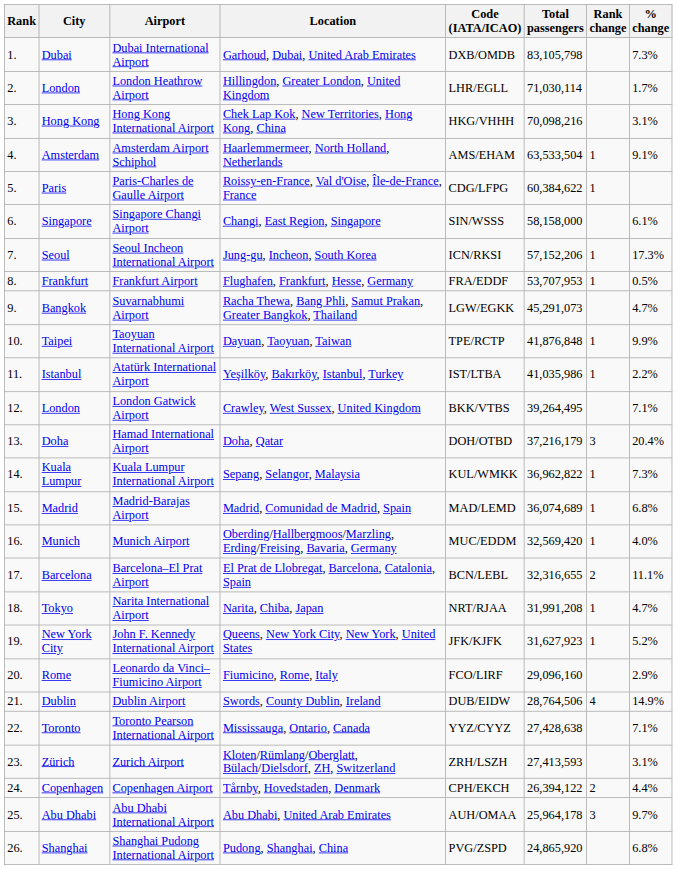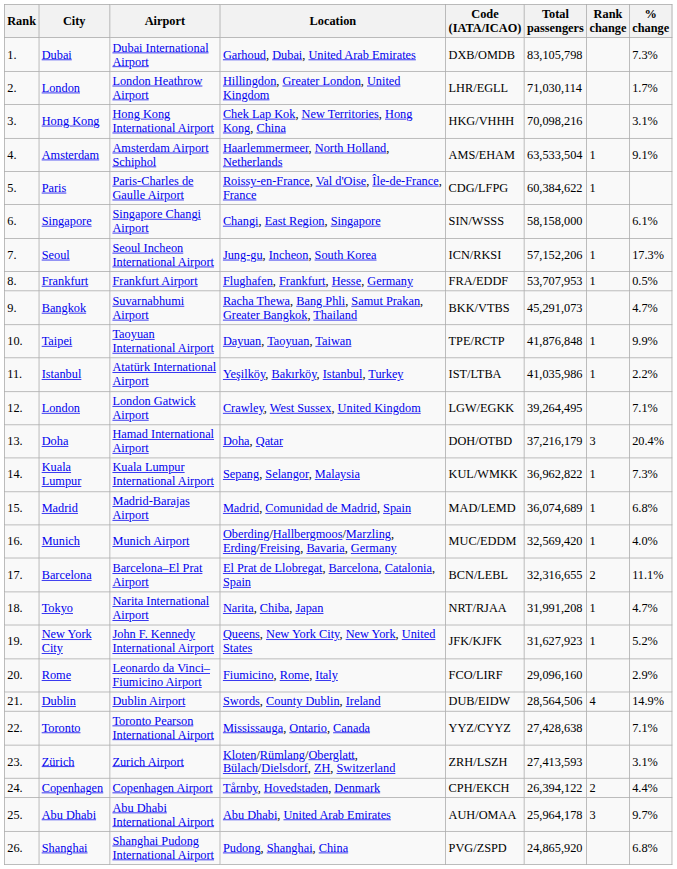 <table class="wikitable sortable" width="align=">
 <tr bgcolor="lightgrey">
 <th>Rank</th>
 <th>City</th>
 <th>Airport</th>
 <th>Location</th>
 <th>Code<br>(IATA/ICAO)</th>
 <th>Total<br>passengers</th>
 <th>Rank<br>change</th>
 <th>%<br>change</th>
 </tr>
 <tr>
 <td>1.</td>
 <td><a href='#'>Dubai</a></td>
 <td> <a href='#'>Dubai International Airport</a></td>
 <td><a href='#'>Garhoud</a>, <a href='#'>Dubai</a>, <a href='#'>United Arab Emirates</a></td>
 <td>DXB/OMDB</td>
 <td>83,105,798</td>
 <td></td>
 <td>7.3%</td>
 </tr>
 <tr>
 <td>2.</td>
 <td><a href='#'>London</a></td>
 <td> <a href='#'>London Heathrow Airport</a></td>
 <td><a href='#'>Hillingdon</a>, <a href='#'>Greater London</a>, <a href='#'>United Kingdom</a></td>
 <td>LHR/EGLL</td>
 <td>71,030,114</td>
 <td></td>
 <td>1.7%</td>
 </tr>
 <tr>
 <td>3.</td>
 <td><a href='#'>Hong Kong</a></td>
 <td> <a href='#'>Hong Kong International Airport</a></td>
 <td><a href='#'>Chek Lap Kok</a>, <a href='#'>New Territories</a>, <a href='#'>Hong Kong</a>, <a href='#'>China</a></td>
 <td>HKG/VHHH</td>
 <td>70,098,216</td>
 <td></td>
 <td>3.1%</td>
 </tr>
 <tr>
 <td>4.</td>
 <td><a href='#'>Amsterdam</a></td>
 <td> <a href='#'>Amsterdam Airport Schiphol</a></td>
 <td><a href='#'>Haarlemmermeer</a>, <a href='#'>North Holland</a>, <a href='#'>Netherlands</a></td>
 <td>AMS/EHAM</td>
 <td>63,533,504</td>
 <td>1</td>
 <td>9.1%</td>
 </tr>
 <tr>
 <td>5.</td>
 <td><a href='#'>Paris</a></td>
 <td> <a href='#'>Paris-Charles de Gaulle Airport</a></td>
 <td><a href='#'>Roissy-en-France</a>, <a href='#'>Val d'Oise</a>, <a href='#'>Île-de-France</a>, <a href='#'>France</a></td>
 <td>CDG/LFPG</td>
 <td>60,384,622</td>
 <td>1</td>
 <td></td>
 </tr>
 <tr>
 <td>6.</td>
 <td><a href='#'>Singapore</a></td>
 <td> <a href='#'>Singapore Changi Airport</a></td>
 <td><a href='#'>Changi</a>, <a href='#'>East Region</a>, <a href='#'>Singapore</a></td>
 <td>SIN/WSSS</td>
 <td>58,158,000</td>
 <td></td>
 <td>6.1%</td>
 </tr>
 <tr>
 <td>7.</td>
 <td><a href='#'>Seoul</a></td>
 <td> <a href='#'>Seoul Incheon International Airport</a></td>
 <td><a href='#'>Jung-gu</a>, <a href='#'>Incheon</a>, <a href='#'>South Korea</a></td>
 <td>ICN/RKSI</td>
 <td>57,152,206</td>
 <td>1</td>
 <td>17.3%</td>
 </tr>
 <tr>
 <td>8.</td>
 <td><a href='#'>Frankfurt</a></td>
 <td> <a href='#'>Frankfurt Airport</a></td>
 <td><a href='#'>Flughafen</a>, <a href='#'>Frankfurt</a>, <a href='#'>Hesse</a>, <a href='#'>Germany</a></td>
 <td>FRA/EDDF</td>
 <td>53,707,953</td>
 <td>1</td>
 <td>0.5%</td>
 </tr>
 <tr>
 <td>9.</td>
 <td><a href='#'>Bangkok</a></td>
 <td> <a href='#'>Suvarnabhumi Airport</a></td>
 <td><a href='#'>Racha Thewa</a>, <a href='#'>Bang Phli</a>, <a href='#'>Samut Prakan</a>, <a href='#'>Greater Bangkok</a>, <a href='#'>Thailand</a></td>
-<td>LGW/EGKK</td>
+<td>BKK/VTBS</td>
 <td>45,291,073</td>
 <td></td>
 <td>4.7%</td>
 </tr>
 <tr>
 <td>10.</td>
 <td><a href='#'>Taipei</a></td>
 <td> <a href='#'>Taoyuan International Airport</a></td>
 <td><a href='#'>Dayuan</a>, <a href='#'>Taoyuan</a>, <a href='#'>Taiwan</a></td>
 <td>TPE/RCTP</td>
 <td>41,876,848</td>
 <td>1</td>
 <td>9.9%</td>
 </tr>
 <tr>
 <td>11.</td>
 <td><a href='#'>Istanbul</a></td>
 <td> <a href='#'>Atatürk International Airport</a></td>
 <td><a href='#'>Yeşilköy</a>, <a href='#'>Bakırköy</a>, <a href='#'>Istanbul</a>, <a href='#'>Turkey</a></td>
 <td>IST/LTBA</td>
 <td>41,035,986</td>
 <td>1</td>
 <td>2.2%</td>
 </tr>
 <tr>
 <td>12.</td>
 <td><a href='#'>London</a></td>
 <td> <a href='#'>London Gatwick Airport</a></td>
 <td><a href='#'>Crawley</a>, <a href='#'>West Sussex</a>, <a href='#'>United Kingdom</a></td>
-<td>BKK/VTBS</td>
+<td>LGW/EGKK</td>
 <td>39,264,495</td>
 <td></td>
 <td>7.1%</td>
 </tr>
 <tr>
 <td>13.</td>
 <td><a href='#'>Doha</a></td>
 <td> <a href='#'>Hamad International Airport</a></td>
 <td><a href='#'>Doha</a>, <a href='#'>Qatar</a></td>
 <td>DOH/OTBD</td>
 <td>37,216,179</td>
 <td>3</td>
 <td>20.4%</td>
 </tr>
 <tr>
 <td>14.</td>
 <td><a href='#'>Kuala Lumpur</a></td>
 <td> <a href='#'>Kuala Lumpur International Airport</a></td>
 <td><a href='#'>Sepang</a>, <a href='#'>Selangor</a>, <a href='#'>Malaysia</a></td>
 <td>KUL/WMKK</td>
 <td>36,962,822</td>
 <td>1</td>
 <td>7.3%</td>
 </tr>
 <tr>
 <td>15.</td>
 <td><a href='#'>Madrid</a></td>
 <td> <a href='#'>Madrid-Barajas Airport</a></td>
 <td><a href='#'>Madrid</a>, <a href='#'>Comunidad de Madrid</a>, <a href='#'>Spain</a></td>
 <td>MAD/LEMD</td>
 <td>36,074,689</td>
 <td>1</td>
 <td>6.8%</td>
 </tr>
 <tr>
 <td>16.</td>
 <td><a href='#'>Munich</a></td>
 <td> <a href='#'>Munich Airport</a></td>
 <td><a href='#'>Oberding</a>/<a href='#'>Hallbergmoos</a>/<a href='#'>Marzling</a>, <a href='#'>Erding</a>/<a href='#'>Freising</a>, <a href='#'>Bavaria</a>, <a href='#'>Germany</a></td>
 <td>MUC/EDDM</td>
 <td>32,569,420</td>
 <td>1</td>
 <td>4.0%</td>
 </tr>
 <tr>
 <td>17.</td>
 <td><a href='#'>Barcelona</a></td>
 <td> <a href='#'>Barcelona–El Prat Airport</a></td>
 <td><a href='#'>El Prat de Llobregat</a>, <a href='#'>Barcelona</a>, <a href='#'>Catalonia</a>, <a href='#'>Spain</a></td>
 <td>BCN/LEBL</td>
 <td>32,316,655</td>
 <td>2</td>
 <td>11.1%</td>
 </tr>
 <tr>
 <td>18.</td>
 <td><a href='#'>Tokyo</a></td>
 <td> <a href='#'>Narita International Airport</a></td>
 <td><a href='#'>Narita</a>, <a href='#'>Chiba</a>, <a href='#'>Japan</a></td>
 <td>NRT/RJAA</td>
 <td>31,991,208</td>
 <td>1</td>
 <td>4.7%</td>
 </tr>
 <tr>
 <td>19.</td>
 <td><a href='#'>New York City</a></td>
 <td> <a href='#'>John F. Kennedy International Airport</a></td>
 <td><a href='#'>Queens</a>, <a href='#'>New York City</a>, <a href='#'>New York</a>, <a href='#'>United States</a></td>
 <td>JFK/KJFK</td>
 <td>31,627,923</td>
 <td>1</td>
 <td>5.2%</td>
 </tr>
 <tr>
 <td>20.</td>
 <td><a href='#'>Rome</a></td>
 <td> <a href='#'>Leonardo da Vinci–Fiumicino Airport</a></td>
 <td><a href='#'>Fiumicino</a>, <a href='#'>Rome</a>, <a href='#'>Italy</a></td>
 <td>FCO/LIRF</td>
 <td>29,096,160</td>
 <td></td>
 <td>2.9%</td>
 </tr>
 <tr>
 <td>21.</td>
 <td><a href='#'>Dublin</a></td>
 <td> <a href='#'>Dublin Airport</a></td>
 <td><a href='#'>Swords</a>, <a href='#'>County Dublin</a>, <a href='#'>Ireland</a></td>
 <td>DUB/EIDW</td>
-<td>28,764,506</td>
+<td>28,564,506</td>
 <td>4</td>
 <td>14.9%</td>
 </tr>
 <tr>
 <td>22.</td>
 <td><a href='#'>Toronto</a></td>
 <td> <a href='#'>Toronto Pearson International Airport</a></td>
 <td><a href='#'>Mississauga</a>, <a href='#'>Ontario</a>, <a href='#'>Canada</a></td>
 <td>YYZ/CYYZ</td>
 <td>27,428,638</td>
 <td></td>
 <td>7.1%</td>
 </tr>
 <tr>
 <td>23.</td>
 <td><a href='#'>Zürich</a></td>
 <td> <a href='#'>Zurich Airport</a></td>
 <td><a href='#'>Kloten</a>/<a href='#'>Rümlang</a>/<a href='#'>Oberglatt</a>, <a href='#'>Bülach</a>/<a href='#'>Dielsdorf</a>, <a href='#'>ZH</a>, <a href='#'>Switzerland</a></td>
 <td>ZRH/LSZH</td>
 <td>27,413,593</td>
 <td></td>
 <td>3.1%</td>
 </tr>
 <tr>
 <td>24.</td>
 <td><a href='#'>Copenhagen</a></td>
 <td>  <a href='#'>Copenhagen Airport</a></td>
 <td><a href='#'>Tårnby</a>, <a href='#'>Hovedstaden</a>, <a href='#'>Denmark</a></td>
 <td>CPH/EKCH</td>
 <td>26,394,122</td>
 <td>2</td>
 <td>4.4%</td>
 </tr>
 <tr>
 <td>25.</td>
 <td><a href='#'>Abu Dhabi</a></td>
 <td> <a href='#'>Abu Dhabi International Airport</a></td>
 <td><a href='#'>Abu Dhabi</a>, <a href='#'>United Arab Emirates</a></td>
 <td>AUH/OMAA</td>
 <td>25,964,178</td>
 <td>3</td>
 <td>9.7%</td>
 </tr>
 <tr>
 <td>26.</td>
 <td><a href='#'>Shanghai</a></td>
 <td> <a href='#'>Shanghai Pudong International Airport</a></td>
 <td><a href='#'>Pudong</a>, <a href='#'>Shanghai</a>, <a href='#'>China</a></td>
 <td>PVG/ZSPD</td>
 <td>24,865,920</td>
 <td></td>
 <td>6.8%</td>
 </tr>
 </table>
